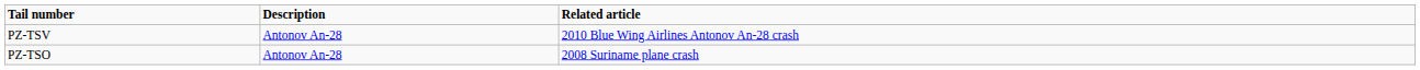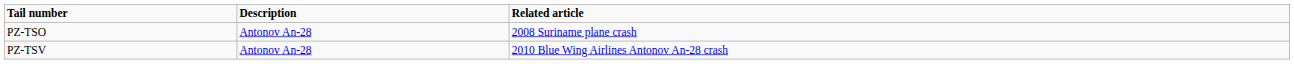 <table class="wikitable" width="90%">
 <tr>
 <td><strong>Tail number</strong></td>
 <td><strong>Description</strong></td>
 <td><strong>Related article</strong></td>
 </tr>
 <tr>
+<td>PZ-TSO</td>
+<td><a href='#'>Antonov An-28</a></td>
+<td><a href='#'>2008 Suriname plane crash</a></td>
+</tr>
+<tr>
 <td>PZ-TSV</td>
 <td><a href='#'>Antonov An-28</a></td>
 <td><a href='#'>2010 Blue Wing Airlines Antonov An-28 crash</a></td>
 </tr>
-<tr>
-<td>PZ-TSO</td>
-<td><a href='#'>Antonov An-28</a></td>
-<td><a href='#'>2008 Suriname plane crash</a></td>
-</tr>
 </table>
